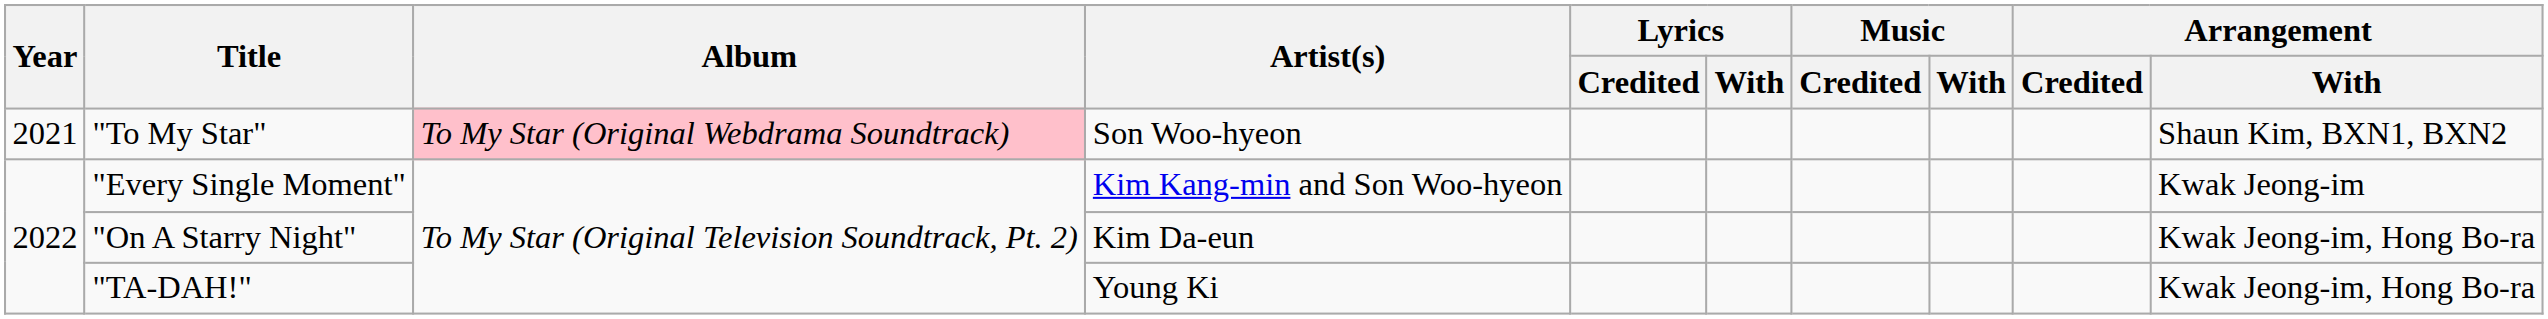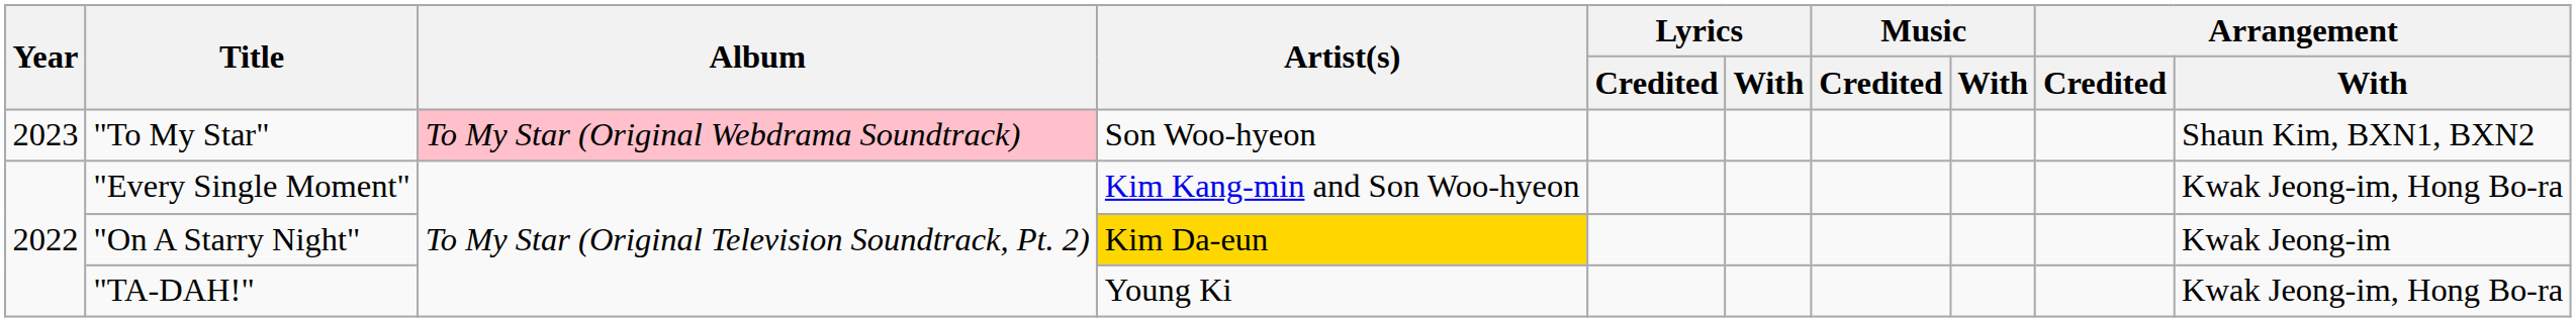 <table class="wikitable sortable">
 <tr>
 <th rowspan="2">Year</th>
 <th rowspan="2">Title</th>
 <th rowspan="2">Album</th>
 <th rowspan="2">Artist(s)</th>
 <th colspan="2">Lyrics</th>
 <th colspan="2">Music</th>
 <th colspan="2">Arrangement</th>
 </tr>
 <tr>
 <th>Credited</th>
 <th>With</th>
 <th>Credited</th>
 <th>With</th>
 <th>Credited</th>
 <th>With</th>
 </tr>
 <tr>
-<td>2021</td>
+<td>2023</td>
 <td>"To My Star"</td>
 <td style="background: pink;"><em>To My Star (Original Webdrama Soundtrack)</em></td>
 <td>Son Woo-hyeon</td>
 <td></td>
 <td></td>
 <td></td>
 <td></td>
 <td></td>
 <td>Shaun Kim, BXN1, BXN2</td>
 </tr>
 <tr>
 <td rowspan="3">2022</td>
 <td>"Every Single Moment"</td>
 <td rowspan="3"><em>To My Star (Original Television Soundtrack, Pt. 2)</em></td>
 <td><a href='#'>Kim Kang-min</a> and Son Woo-hyeon</td>
 <td></td>
 <td></td>
 <td></td>
 <td></td>
 <td></td>
-<td>Kwak Jeong-im</td>
+<td>Kwak Jeong-im, Hong Bo-ra</td>
 </tr>
 <tr>
 <td>"On A Starry Night"</td>
-<td>Kim Da-eun</td>
+<td style="background: gold;">Kim Da-eun</td>
 <td></td>
 <td></td>
 <td></td>
 <td></td>
 <td></td>
-<td>Kwak Jeong-im, Hong Bo-ra</td>
+<td>Kwak Jeong-im</td>
 </tr>
 <tr>
 <td>"TA-DAH!"</td>
 <td>Young Ki</td>
 <td></td>
 <td></td>
 <td></td>
 <td></td>
 <td></td>
 <td>Kwak Jeong-im, Hong Bo-ra</td>
 </tr>
 </table>
